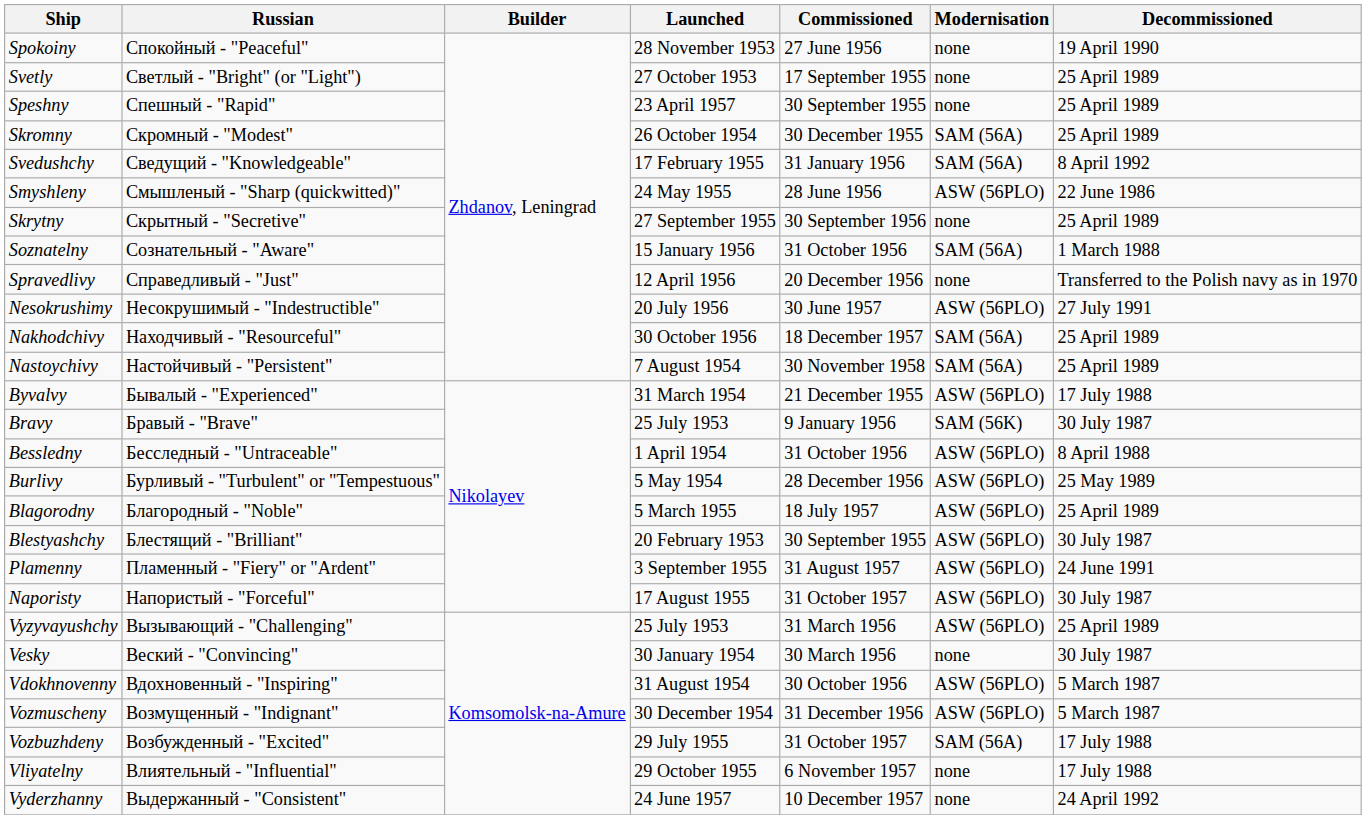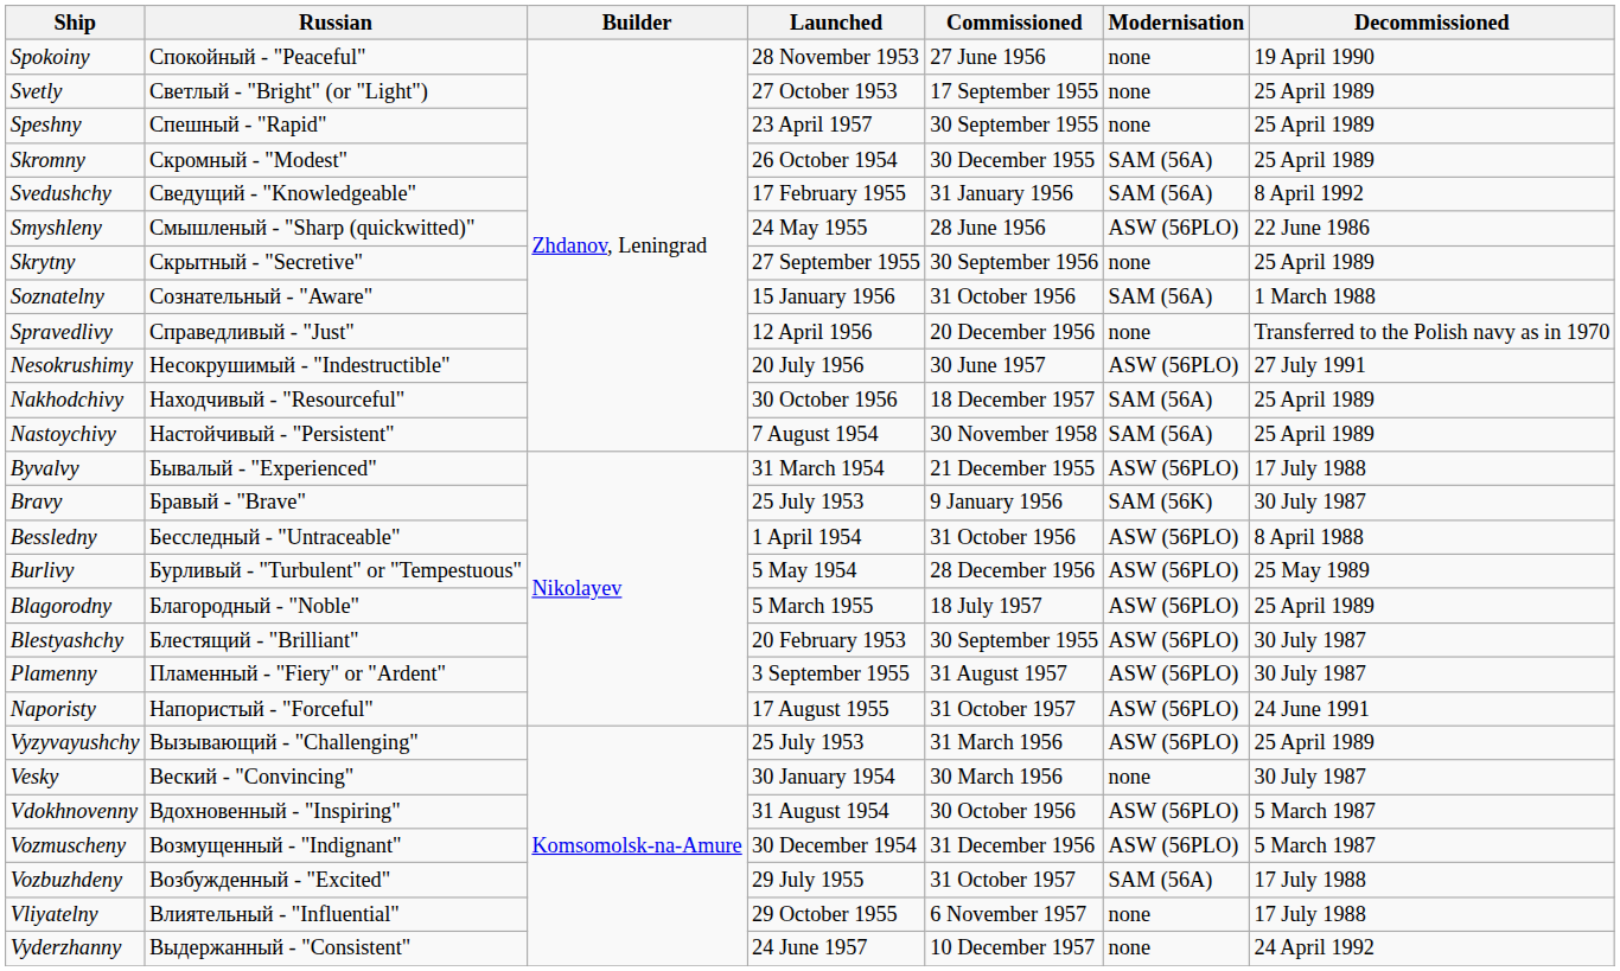 <table class="wikitable">
 <tr>
 <th>Ship</th>
 <th>Russian</th>
 <th>Builder</th>
 <th>Launched</th>
 <th>Commissioned</th>
 <th>Modernisation</th>
 <th>Decommissioned</th>
 </tr>
 <tr>
 <td><em>Spokoiny</em></td>
 <td>Спокойный - "Peaceful"</td>
 <td rowspan=12><a href='#'>Zhdanov</a>, Leningrad</td>
 <td>28 November 1953</td>
 <td>27 June 1956</td>
 <td>none</td>
 <td>19 April 1990</td>
 </tr>
 <tr>
 <td><em>Svetly</em></td>
 <td>Светлый - "Bright" (or "Light")</td>
 <td>27 October 1953</td>
 <td>17 September 1955</td>
 <td>none</td>
 <td>25 April 1989</td>
 </tr>
 <tr>
 <td><em>Speshny</em></td>
 <td>Спешный - "Rapid"</td>
 <td>23 April 1957</td>
 <td>30 September 1955</td>
 <td>none</td>
 <td>25 April 1989</td>
 </tr>
 <tr>
 <td><em>Skromny</em></td>
 <td>Скромный - "Modest"</td>
 <td>26 October 1954</td>
 <td>30 December 1955</td>
 <td>SAM (56A)</td>
 <td>25 April 1989</td>
 </tr>
 <tr>
 <td><em>Svedushchy</em></td>
 <td>Сведущий - "Knowledgeable"</td>
 <td>17 February 1955</td>
 <td>31 January 1956</td>
 <td>SAM (56A)</td>
 <td>8 April 1992</td>
 </tr>
 <tr>
 <td><em>Smyshleny</em></td>
 <td>Смышленый - "Sharp (quickwitted)"</td>
 <td>24 May 1955</td>
 <td>28 June 1956</td>
 <td>ASW (56PLO)</td>
 <td>22 June 1986</td>
 </tr>
 <tr>
 <td><em>Skrytny</em></td>
 <td>Скрытный - "Secretive"</td>
 <td>27 September 1955</td>
 <td>30 September 1956</td>
 <td>none</td>
 <td>25 April 1989</td>
 </tr>
 <tr>
 <td><em>Soznatelny</em></td>
 <td>Сознательный - "Aware"</td>
 <td>15 January 1956</td>
 <td>31 October 1956</td>
 <td>SAM (56A)</td>
 <td>1 March 1988</td>
 </tr>
 <tr>
 <td><em>Spravedlivy</em></td>
 <td>Справедливый - "Just"</td>
 <td>12 April 1956</td>
 <td>20 December 1956</td>
 <td>none</td>
 <td>Transferred to the Polish navy as  in 1970</td>
 </tr>
 <tr>
 <td><em>Nesokrushimy</em></td>
 <td>Несокрушимый - "Indestructible"</td>
 <td>20 July 1956</td>
 <td>30 June 1957</td>
 <td>ASW (56PLO)</td>
 <td>27 July 1991</td>
 </tr>
 <tr>
 <td><em>Nakhodchivy</em></td>
 <td>Находчивый - "Resourceful"</td>
 <td>30 October 1956</td>
 <td>18 December 1957</td>
 <td>SAM (56A)</td>
 <td>25 April 1989</td>
 </tr>
 <tr>
 <td><em>Nastoychivy</em></td>
 <td>Настойчивый - "Persistent"</td>
 <td>7 August 1954</td>
 <td>30 November 1958</td>
 <td>SAM (56A)</td>
 <td>25 April 1989</td>
 </tr>
 <tr>
 <td><em>Byvalvy</em></td>
 <td>Бывалый - "Experienced"</td>
 <td rowspan=8><a href='#'>Nikolayev</a></td>
 <td>31 March 1954</td>
 <td>21 December 1955</td>
 <td>ASW (56PLO)</td>
 <td>17 July 1988</td>
 </tr>
 <tr>
 <td><em>Bravy</em></td>
 <td>Бравый - "Brave"</td>
 <td>25 July 1953</td>
 <td>9 January 1956</td>
 <td>SAM  (56K)</td>
 <td>30 July 1987</td>
 </tr>
 <tr>
 <td><em>Bessledny</em></td>
 <td>Бесследный - "Untraceable"</td>
 <td>1 April 1954</td>
 <td>31 October 1956</td>
 <td>ASW (56PLO)</td>
 <td>8 April 1988</td>
 </tr>
 <tr>
 <td><em>Burlivy</em></td>
 <td>Бурливый - "Turbulent" or "Tempestuous"</td>
 <td>5 May 1954</td>
 <td>28 December 1956</td>
 <td>ASW (56PLO)</td>
 <td>25 May 1989</td>
 </tr>
 <tr>
 <td><em>Blagorodny</em></td>
 <td>Благородный - "Noble"</td>
 <td>5 March 1955</td>
 <td>18 July 1957</td>
 <td>ASW (56PLO)</td>
 <td>25 April 1989</td>
 </tr>
 <tr>
 <td><em>Blestyashchy</em></td>
 <td>Блестящий - "Brilliant"</td>
 <td>20 February 1953</td>
 <td>30 September 1955</td>
 <td>ASW (56PLO)</td>
 <td>30 July 1987</td>
 </tr>
 <tr>
 <td><em>Plamenny</em></td>
 <td>Пламенный - "Fiery" or "Ardent"</td>
 <td>3 September 1955</td>
 <td>31 August 1957</td>
 <td>ASW (56PLO)</td>
-<td>24 June 1991</td>
+<td>30 July 1987</td>
 </tr>
 <tr>
 <td><em>Naporisty</em></td>
 <td>Напористый - "Forceful"</td>
 <td>17 August 1955</td>
 <td>31 October 1957</td>
 <td>ASW (56PLO)</td>
-<td>30 July 1987</td>
+<td>24 June 1991</td>
 </tr>
 <tr>
 <td><em>Vyzyvayushchy</em></td>
 <td>Вызывающий - "Challenging"</td>
 <td rowspan=7><a href='#'>Komsomolsk-na-Amure</a></td>
 <td>25 July 1953</td>
 <td>31 March 1956</td>
 <td>ASW (56PLO)</td>
 <td>25 April 1989</td>
 </tr>
 <tr>
 <td><em>Vesky</em></td>
 <td>Веский - "Convincing"</td>
 <td>30 January 1954</td>
 <td>30 March 1956</td>
 <td>none</td>
 <td>30 July 1987</td>
 </tr>
 <tr>
 <td><em>Vdokhnovenny</em></td>
 <td>Вдохновенный - "Inspiring"</td>
 <td>31 August 1954</td>
 <td>30 October 1956</td>
 <td>ASW (56PLO)</td>
 <td>5 March 1987</td>
 </tr>
 <tr>
 <td><em>Vozmuscheny</em></td>
 <td>Возмущенный - "Indignant"</td>
 <td>30 December 1954</td>
 <td>31 December 1956</td>
 <td>ASW (56PLO)</td>
 <td>5 March 1987</td>
 </tr>
 <tr>
 <td><em>Vozbuzhdeny</em></td>
 <td>Возбужденный - "Excited"</td>
 <td>29 July 1955</td>
 <td>31 October 1957</td>
 <td>SAM (56A)</td>
 <td>17 July 1988</td>
 </tr>
 <tr>
 <td><em>Vliyatelny</em></td>
 <td>Влиятельный - "Influential"</td>
 <td>29 October 1955</td>
 <td>6 November 1957</td>
 <td>none</td>
 <td>17 July 1988</td>
 </tr>
 <tr>
 <td><em>Vyderzhanny</em></td>
 <td>Выдержанный - "Consistent"</td>
 <td>24 June 1957</td>
 <td>10 December 1957</td>
 <td>none</td>
 <td>24 April 1992</td>
 </tr>
 <tr>
 </tr>
 </table>
